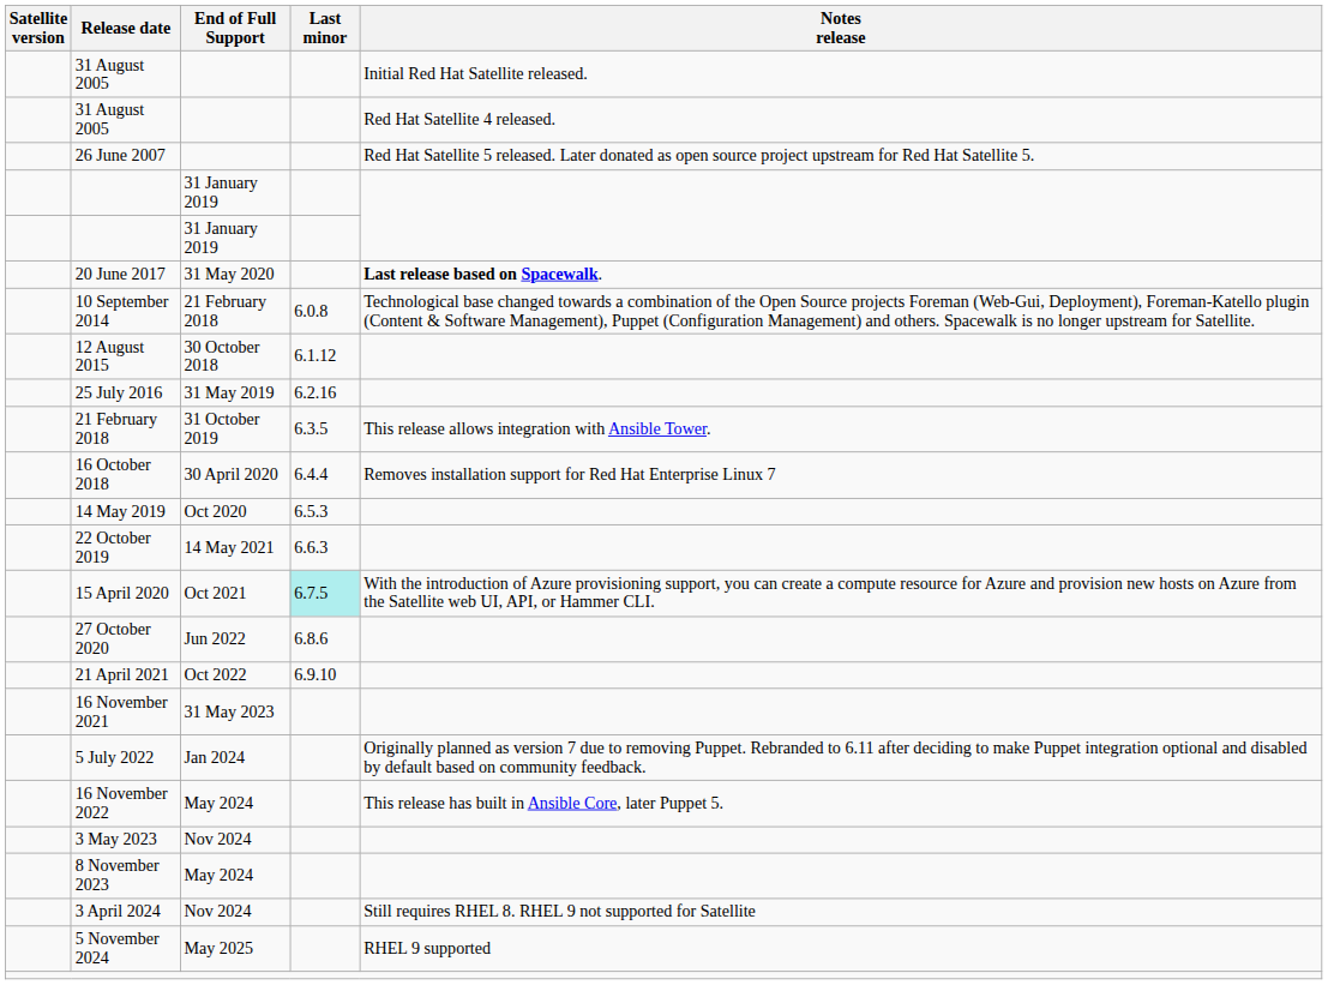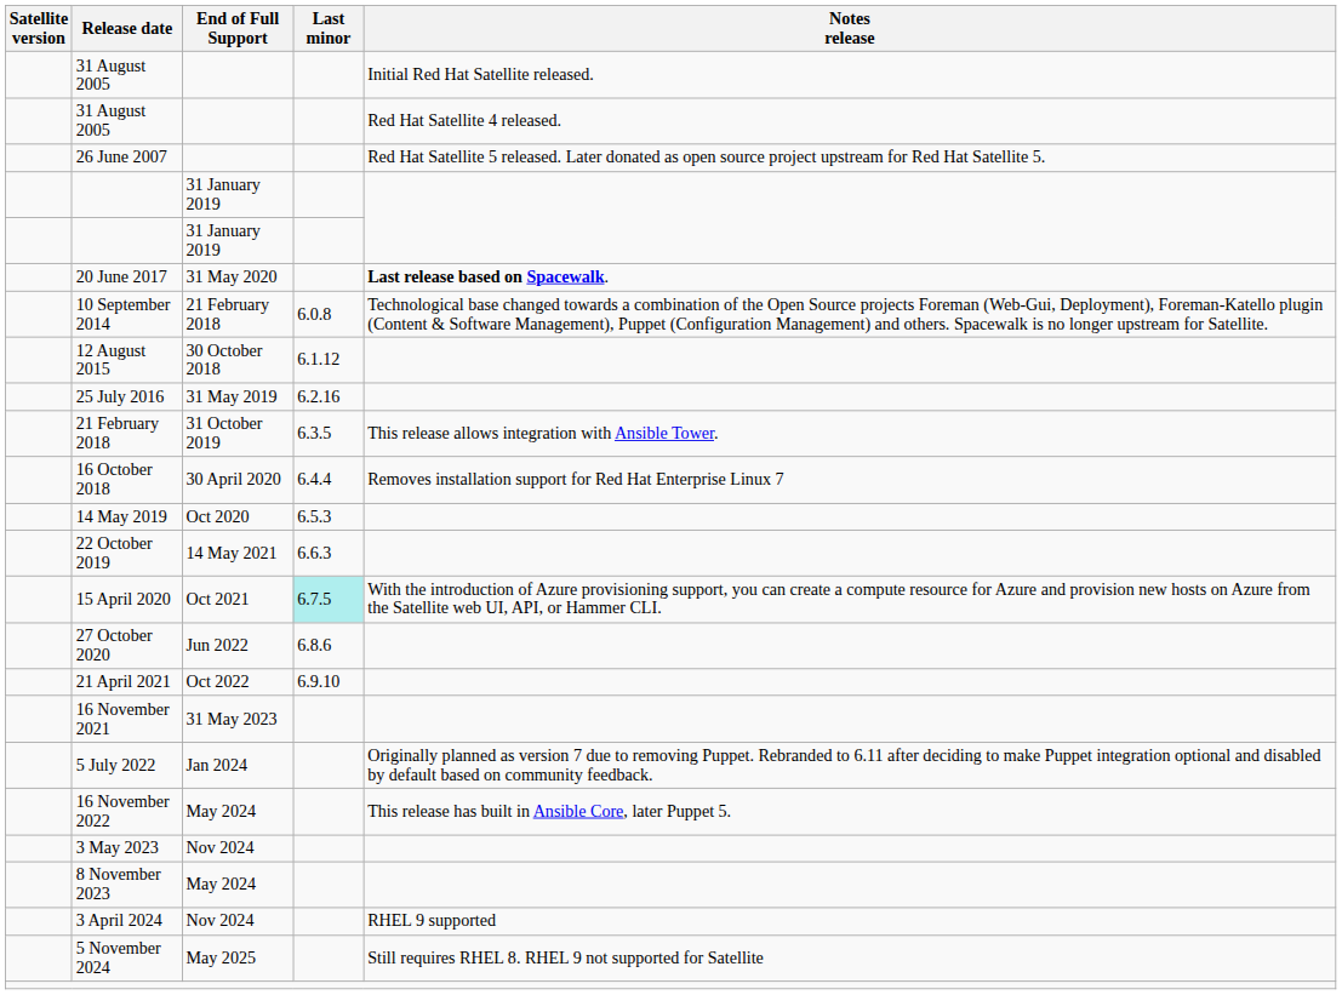 <table class="wikitable">
 <tr>
 <th>Satellite<br>version</th>
 <th>Release date</th>
 <th>End of Full Support</th>
 <th>Last minor</th>
 <th>Notes<br>release</th>
 </tr>
 <tr>
 <td></td>
 <td>31 August 2005</td>
 <td></td>
 <td></td>
 <td>Initial Red Hat Satellite released.</td>
 </tr>
 <tr>
 <td></td>
 <td>31 August 2005</td>
 <td></td>
 <td></td>
 <td>Red Hat Satellite 4 released.</td>
 </tr>
 <tr>
 <td></td>
 <td>26 June 2007</td>
 <td></td>
 <td></td>
 <td>Red Hat Satellite 5 released. Later donated as open source project upstream for Red Hat Satellite 5.</td>
 </tr>
 <tr>
 <td></td>
 <td></td>
 <td>31 January 2019</td>
 <td></td>
 </tr>
 <tr>
 <td></td>
 <td></td>
 <td>31 January 2019</td>
 <td></td>
 </tr>
 <tr>
 <td></td>
 <td>20 June 2017</td>
 <td>31 May 2020</td>
 <td></td>
 <td><strong>Last release based on <a href='#'>Spacewalk</a></strong>.</td>
 </tr>
 <tr>
 <td></td>
 <td>10 September 2014</td>
 <td>21 February 2018</td>
 <td>6.0.8</td>
 <td>Technological base changed towards a combination of the Open Source projects Foreman (Web-Gui, Deployment), Foreman-Katello plugin (Content & Software Management), Puppet (Configuration Management) and others. Spacewalk is no longer upstream for Satellite.</td>
 </tr>
 <tr>
 <td></td>
 <td>12 August 2015</td>
 <td>30 October 2018</td>
 <td>6.1.12</td>
 <td></td>
 </tr>
 <tr>
 <td></td>
 <td>25 July 2016</td>
 <td>31 May 2019</td>
 <td>6.2.16</td>
 <td></td>
 </tr>
 <tr>
 <td></td>
 <td>21 February 2018</td>
 <td>31 October 2019</td>
 <td>6.3.5</td>
 <td>This release allows integration with <a href='#'>Ansible Tower</a>.</td>
 </tr>
 <tr>
 <td></td>
 <td>16 October 2018</td>
 <td>30 April 2020</td>
 <td>6.4.4</td>
 <td>Removes installation support for Red Hat Enterprise Linux 7</td>
 </tr>
 <tr>
 <td></td>
 <td>14 May 2019</td>
 <td>Oct 2020</td>
 <td>6.5.3</td>
 <td></td>
 </tr>
 <tr>
 <td></td>
 <td>22 October 2019</td>
 <td>14 May 2021</td>
 <td>6.6.3</td>
 <td></td>
 </tr>
 <tr>
 <td></td>
 <td>15 April 2020</td>
 <td>Oct 2021</td>
 <td style="background: paleturquoise;">6.7.5</td>
 <td>With the introduction of Azure provisioning support, you can create a compute resource for Azure and provision new hosts on Azure from the Satellite web UI, API, or Hammer CLI.</td>
 </tr>
 <tr>
 <td></td>
 <td>27 October 2020</td>
 <td>Jun 2022</td>
 <td>6.8.6</td>
 <td></td>
 </tr>
 <tr>
 <td></td>
 <td>21 April 2021</td>
 <td>Oct 2022</td>
 <td>6.9.10</td>
 <td></td>
 </tr>
 <tr>
 <td></td>
 <td>16  November 2021</td>
 <td>31 May 2023</td>
 <td></td>
 <td></td>
 </tr>
 <tr>
 <td></td>
 <td>5 July 2022</td>
 <td>Jan 2024</td>
 <td></td>
 <td>Originally planned as version 7 due to removing Puppet. Rebranded to 6.11 after deciding to make Puppet integration optional and disabled by default based on community feedback.</td>
 </tr>
 <tr>
 <td></td>
 <td>16 November 2022</td>
 <td>May 2024</td>
 <td></td>
 <td>This release has built in <a href='#'>Ansible Core</a>, later Puppet 5.</td>
 </tr>
 <tr>
 <td></td>
 <td>3 May 2023</td>
 <td>Nov 2024</td>
 <td></td>
 <td></td>
 </tr>
 <tr>
 <td></td>
 <td>8 November 2023</td>
 <td>May 2024</td>
 <td></td>
 <td></td>
 </tr>
 <tr>
 <td></td>
 <td>3 April 2024</td>
 <td>Nov 2024</td>
 <td></td>
-<td>Still requires RHEL 8. RHEL 9 not supported for Satellite</td>
+<td>RHEL 9 supported</td>
 </tr>
 <tr>
 <td></td>
 <td>5 November 2024</td>
 <td>May 2025</td>
 <td></td>
-<td>RHEL 9 supported</td>
+<td>Still requires RHEL 8. RHEL 9 not supported for Satellite</td>
 </tr>
 <tr>
 <td colspan="7"><small></small></td>
 </tr>
 </table>
